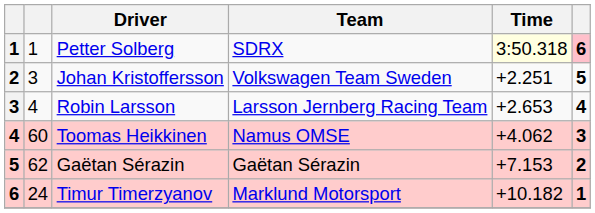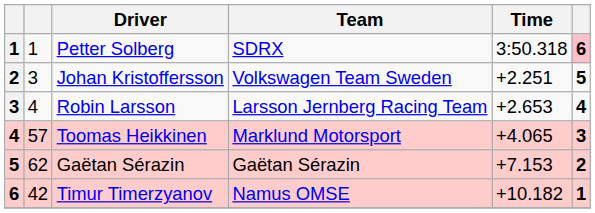 <table class=wikitable style="font-size:95%">
 <tr>
 <th></th>
 <th></th>
 <th>Driver</th>
 <th>Team</th>
 <th>Time</th>
 <th></th>
 </tr>
 <tr>
 <th>1</th>
 <td>1</td>
 <td> <a href='#'>Petter Solberg</a></td>
 <td><a href='#'>SDRX</a></td>
-<td style="background: lightyellow;">3:50.318</td>
+<td>3:50.318</td>
 <td style="background: pink;"><strong>6</strong></td>
 </tr>
 <tr>
 <th>2</th>
 <td>3</td>
 <td> <a href='#'>Johan Kristoffersson</a></td>
 <td><a href='#'>Volkswagen Team Sweden</a></td>
 <td>+2.251</td>
 <td><strong>5</strong></td>
 </tr>
 <tr>
 <th>3</th>
 <td>4</td>
 <td> <a href='#'>Robin Larsson</a></td>
 <td><a href='#'>Larsson Jernberg Racing Team</a></td>
 <td>+2.653</td>
 <td><strong>4</strong></td>
 </tr>
 <tr bgcolor=#ffcccc>
 <td align=center><strong>4</strong></td>
-<td>60</td>
+<td>57</td>
 <td> <a href='#'>Toomas Heikkinen</a></td>
-<td><a href='#'>Namus OMSE</a></td>
-<td>+4.062</td>
+<td><a href='#'>Marklund Motorsport</a></td>
+<td>+4.065</td>
 <td><strong>3</strong></td>
 </tr>
 <tr bgcolor=#ffcccc>
 <td align=center><strong>5</strong></td>
 <td>62</td>
 <td> Gaëtan Sérazin</td>
 <td>Gaëtan Sérazin</td>
 <td>+7.153</td>
 <td><strong>2</strong></td>
 </tr>
 <tr bgcolor=#ffcccc>
 <td align=center><strong>6</strong></td>
-<td>24</td>
+<td>42</td>
 <td> <a href='#'>Timur Timerzyanov</a></td>
-<td><a href='#'>Marklund Motorsport</a></td>
+<td><a href='#'>Namus OMSE</a></td>
 <td>+10.182</td>
 <td><strong>1</strong></td>
 </tr>
 <tr>
 </tr>
 </table>
